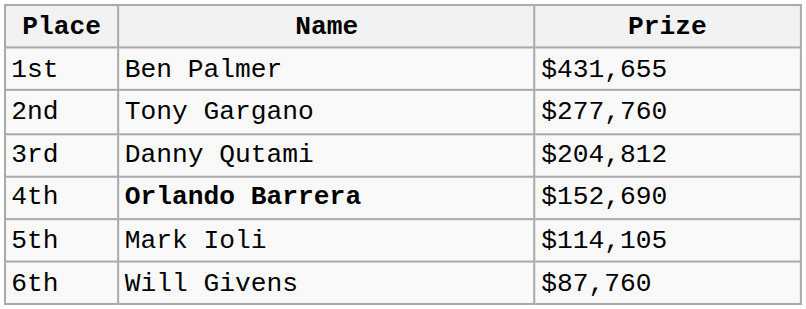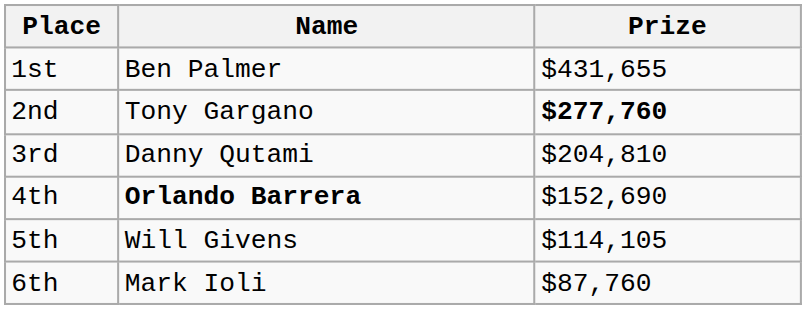 <table class="wikitable">
 <tr>
 <th style="width:50px;">Place</th>
 <th style="width:200px;">Name</th>
 <th style="width:125px;">Prize</th>
 </tr>
 <tr>
 <td>1st</td>
 <td> Ben Palmer</td>
 <td>$431,655</td>
 </tr>
 <tr>
 <td>2nd</td>
 <td> Tony Gargano</td>
-<td>$277,760</td>
+<td><strong>$277,760</strong></td>
 </tr>
 <tr>
 <td>3rd</td>
 <td> Danny Qutami</td>
-<td>$204,812</td>
+<td>$204,810</td>
 </tr>
 <tr>
 <td>4th</td>
 <td><strong> Orlando Barrera</strong></td>
 <td>$152,690</td>
 </tr>
 <tr>
 <td>5th</td>
-<td>  Mark Ioli</td>
+<td>  Will Givens</td>
 <td>$114,105</td>
 </tr>
 <tr>
 <td>6th</td>
-<td>  Will Givens</td>
+<td>  Mark Ioli</td>
 <td>$87,760</td>
 </tr>
 </table>
